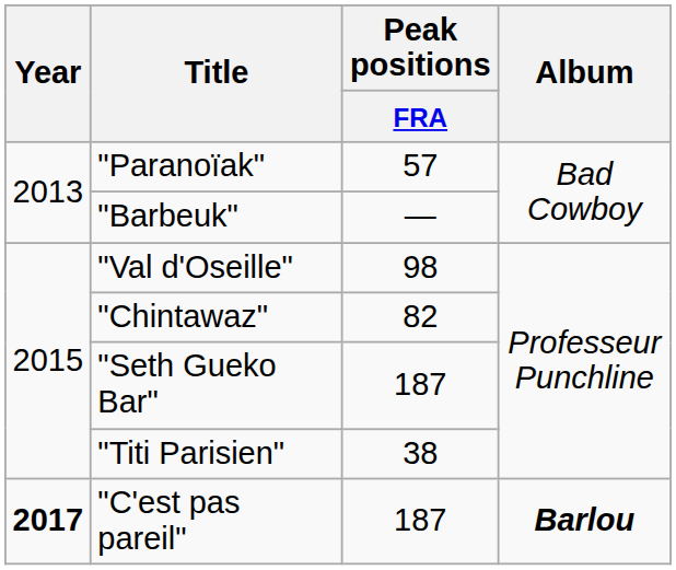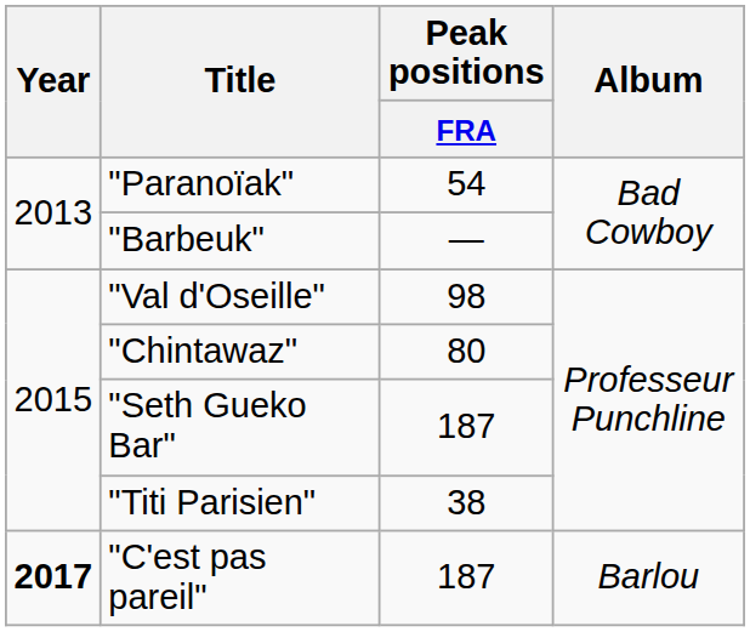 <table class="wikitable">
 <tr>
 <th align="center" rowspan="2" width="10">Year</th>
 <th align="center" rowspan="2" width="120">Title</th>
 <th align="center" colspan="1" width="30">Peak positions</th>
 <th align="center" rowspan="2" width="80">Album</th>
 </tr>
 <tr>
 <th width="20"><small><a href='#'>FRA</a><br></small></th>
 </tr>
 <tr>
 <td align="center" rowspan="2">2013</td>
 <td>"Paranoïak"</td>
-<td align="center">57</td>
+<td align="center">54</td>
 <td align="center" rowspan="2"><em>Bad Cowboy</em></td>
 </tr>
 <tr>
 <td>"Barbeuk"</td>
 <td align="center">—</td>
 </tr>
 <tr>
 <td align="center" rowspan="4">2015</td>
 <td>"Val d'Oseille"</td>
 <td align="center">98</td>
 <td align="center" rowspan="4"><em>Professeur Punchline</em></td>
 </tr>
 <tr>
 <td>"Chintawaz"<br></td>
-<td align="center">82</td>
+<td align="center">80</td>
 </tr>
 <tr>
 <td>"Seth Gueko Bar"</td>
 <td align="center">187</td>
 </tr>
 <tr>
 <td>"Titi Parisien"</td>
 <td align="center">38</td>
 </tr>
 <tr>
 <td align="center"><strong>2017</strong></td>
 <td>"C'est pas pareil"<br></td>
 <td align="center">187<br></td>
-<td align="center"><strong><em>Barlou</em></strong></td>
+<td align="center"><em>Barlou</em></td>
 </tr>
 </table>
